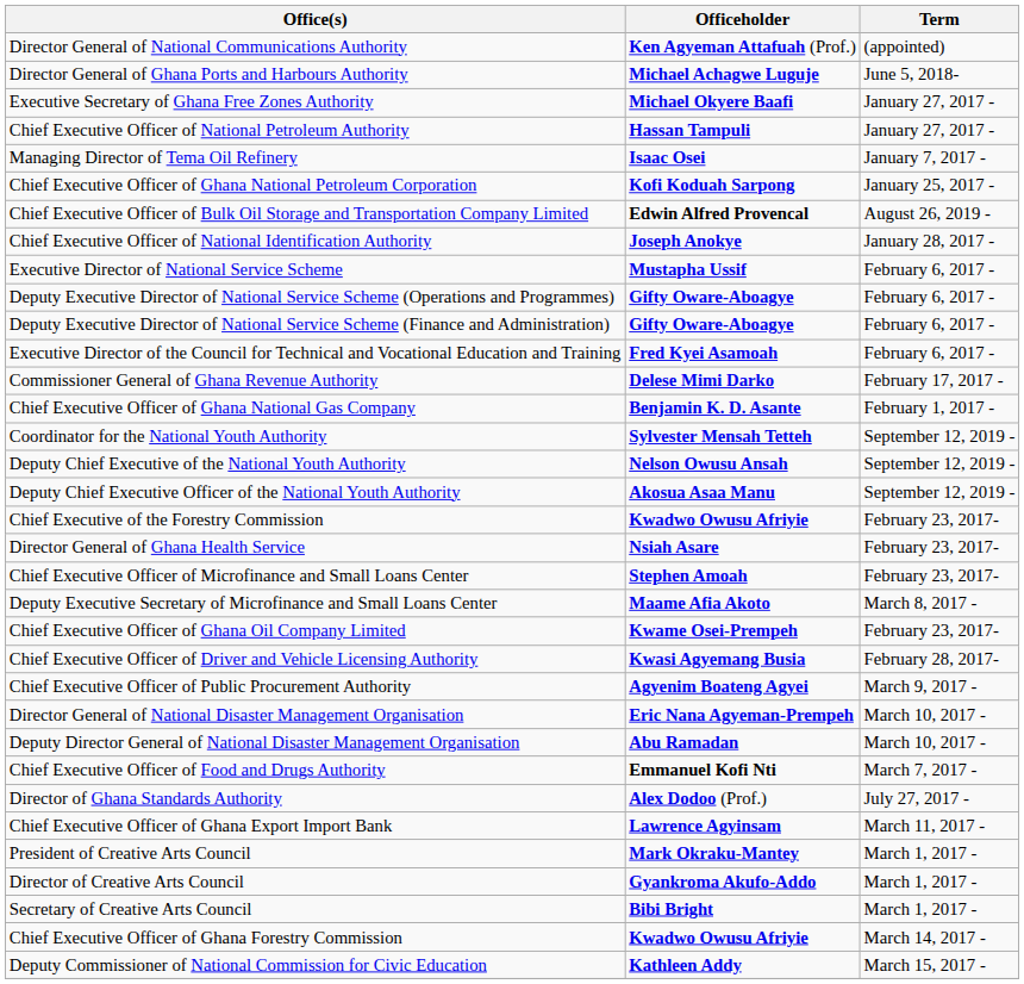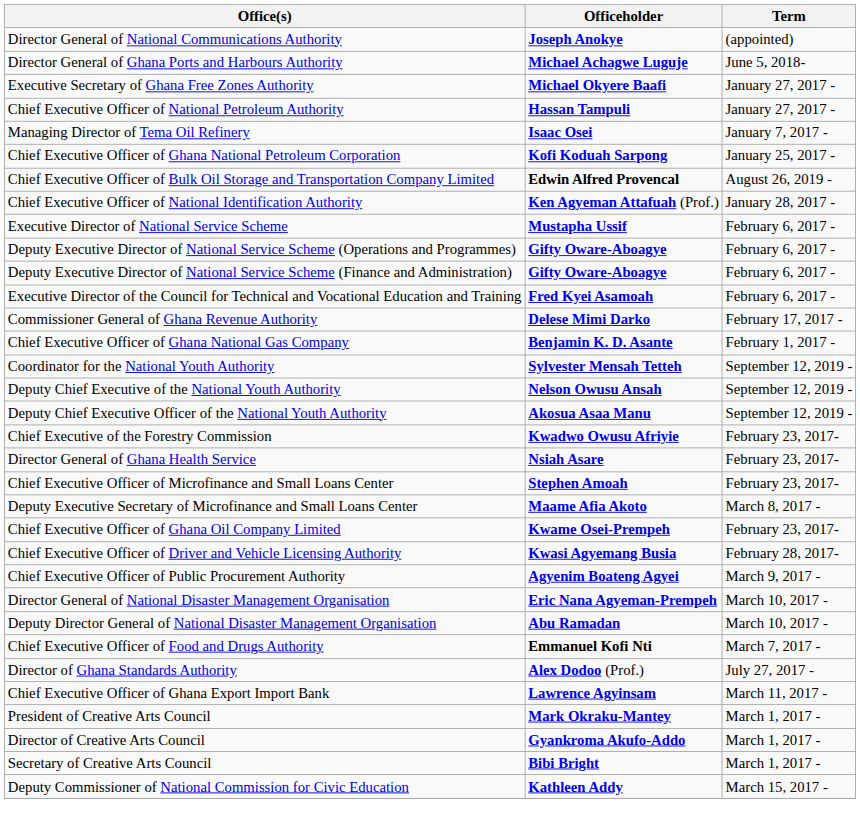 <table class="wikitable sortable">
 <tr>
 <th>Office(s)</th>
 <th>Officeholder</th>
 <th>Term</th>
 </tr>
 <tr>
 <td>Director General of <a href='#'>National Communications Authority</a></td>
-<td><strong><a href='#'>Ken Agyeman Attafuah</a></strong> (Prof.)</td>
+<td><strong><a href='#'>Joseph Anokye</a></strong></td>
 <td>(appointed)</td>
 </tr>
 <tr>
 <td>Director General of <a href='#'>Ghana Ports and Harbours Authority</a></td>
 <td><strong><a href='#'>Michael Achagwe Luguje</a></strong></td>
 <td>June 5, 2018-</td>
 </tr>
 <tr>
 <td>Executive Secretary of <a href='#'>Ghana Free Zones Authority</a></td>
 <td><strong><a href='#'>Michael Okyere Baafi</a></strong></td>
 <td>January 27, 2017 -</td>
 </tr>
 <tr>
 <td>Chief Executive Officer of <a href='#'>National Petroleum Authority</a></td>
 <td><strong><a href='#'>Hassan Tampuli</a></strong></td>
 <td>January 27, 2017 -</td>
 </tr>
 <tr>
 <td>Managing Director of <a href='#'>Tema Oil Refinery</a></td>
 <td><strong><a href='#'>Isaac Osei</a></strong></td>
 <td>January 7, 2017 -</td>
 </tr>
 <tr>
 <td>Chief Executive Officer of <a href='#'>Ghana National Petroleum Corporation</a></td>
 <td><strong><a href='#'>Kofi Koduah Sarpong</a></strong></td>
 <td>January 25, 2017 -</td>
 </tr>
 <tr>
 <td>Chief Executive Officer of <a href='#'>Bulk Oil Storage and Transportation Company Limited</a></td>
 <td><strong>Edwin Alfred Provencal</strong></td>
 <td>August 26, 2019 -</td>
 </tr>
 <tr>
 <td>Chief Executive Officer of <a href='#'>National Identification Authority</a></td>
-<td><strong><a href='#'>Joseph Anokye</a></strong></td>
+<td><strong><a href='#'>Ken Agyeman Attafuah</a></strong> (Prof.)</td>
 <td>January 28, 2017 -</td>
 </tr>
 <tr>
 <td>Executive Director of <a href='#'>National Service Scheme</a></td>
 <td><strong><a href='#'>Mustapha Ussif</a></strong></td>
 <td>February 6, 2017 -</td>
 </tr>
 <tr>
 <td>Deputy Executive Director of <a href='#'>National Service Scheme</a> (Operations and Programmes)</td>
 <td><strong><a href='#'>Gifty Oware-Aboagye</a></strong></td>
 <td>February 6, 2017 -</td>
 </tr>
 <tr>
 <td>Deputy Executive Director of <a href='#'>National Service Scheme</a> (Finance and Administration)</td>
 <td><strong><a href='#'>Gifty Oware-Aboagye</a></strong></td>
 <td>February 6, 2017 -</td>
 </tr>
 <tr>
 <td>Executive Director of the Council for Technical and Vocational Education and Training</td>
 <td><strong><a href='#'>Fred Kyei Asamoah</a></strong></td>
 <td>February 6, 2017 -</td>
 </tr>
 <tr>
 <td>Commissioner General of <a href='#'>Ghana Revenue Authority</a></td>
 <td><strong><a href='#'>Delese Mimi Darko</a></strong></td>
 <td>February 17, 2017 -</td>
 </tr>
 <tr>
 <td>Chief Executive Officer of <a href='#'>Ghana National Gas Company</a></td>
 <td><strong><a href='#'>Benjamin K. D. Asante</a></strong> </td>
 <td>February 1, 2017 -</td>
 </tr>
 <tr>
 <td>Coordinator for the <a href='#'>National Youth Authority</a></td>
 <td><strong><a href='#'>Sylvester Mensah Tetteh</a></strong></td>
 <td>September 12, 2019 -</td>
 </tr>
 <tr>
 <td>Deputy Chief Executive of the <a href='#'>National Youth Authority</a></td>
 <td><strong><a href='#'>Nelson Owusu Ansah</a></strong></td>
 <td>September 12, 2019 -</td>
 </tr>
 <tr>
 <td>Deputy Chief Executive Officer of the <a href='#'>National Youth Authority</a></td>
 <td><strong><a href='#'>Akosua Asaa Manu</a></strong></td>
 <td>September 12, 2019 -</td>
 </tr>
 <tr>
 <td>Chief Executive of the Forestry Commission</td>
 <td><strong><a href='#'>Kwadwo Owusu Afriyie</a></strong></td>
 <td>February 23, 2017-</td>
 </tr>
 <tr>
 <td>Director General of <a href='#'>Ghana Health Service</a></td>
 <td><strong><a href='#'>Nsiah Asare</a></strong></td>
 <td>February 23, 2017-</td>
 </tr>
 <tr>
 <td>Chief Executive Officer of Microfinance and Small Loans Center</td>
 <td><strong><a href='#'>Stephen Amoah</a></strong></td>
 <td>February 23, 2017-</td>
 </tr>
 <tr>
 <td>Deputy Executive Secretary of Microfinance and Small Loans Center</td>
 <td><strong><a href='#'>Maame Afia Akoto</a></strong></td>
 <td>March 8, 2017 -</td>
 </tr>
 <tr>
 <td>Chief Executive Officer of <a href='#'>Ghana Oil Company Limited</a></td>
 <td><strong><a href='#'>Kwame Osei-Prempeh</a></strong></td>
 <td>February 23, 2017-</td>
 </tr>
 <tr>
 <td>Chief Executive Officer of <a href='#'>Driver and Vehicle Licensing Authority</a></td>
 <td><strong><a href='#'>Kwasi Agyemang Busia</a></strong></td>
 <td>February 28, 2017-</td>
 </tr>
 <tr>
 <td>Chief Executive Officer of Public Procurement Authority</td>
 <td><strong><a href='#'>Agyenim Boateng Agyei</a></strong></td>
 <td>March 9, 2017 -</td>
 </tr>
 <tr>
 <td>Director General of <a href='#'>National Disaster Management Organisation</a></td>
 <td><strong><a href='#'>Eric Nana Agyeman-Prempeh</a></strong></td>
 <td>March 10, 2017 -</td>
 </tr>
 <tr>
 <td>Deputy Director General of <a href='#'>National Disaster Management Organisation</a></td>
 <td><strong><a href='#'>Abu Ramadan</a></strong></td>
 <td>March 10, 2017 -</td>
 </tr>
 <tr>
 <td>Chief Executive Officer of <a href='#'>Food and Drugs Authority</a></td>
 <td><strong>Emmanuel Kofi Nti</strong></td>
 <td>March 7, 2017 -</td>
 </tr>
 <tr>
 <td>Director of <a href='#'>Ghana Standards Authority</a> </td>
 <td><strong><a href='#'>Alex Dodoo</a></strong> (Prof.)</td>
 <td>July 27, 2017 -</td>
 </tr>
 <tr>
 <td>Chief Executive Officer of Ghana Export Import Bank</td>
 <td><strong><a href='#'>Lawrence Agyinsam</a></strong></td>
 <td>March 11, 2017 -</td>
 </tr>
 <tr>
 <td>President of Creative Arts Council</td>
 <td><strong><a href='#'>Mark Okraku-Mantey</a></strong></td>
 <td>March 1, 2017 -</td>
 </tr>
 <tr>
 <td>Director of Creative Arts Council</td>
 <td><strong><a href='#'>Gyankroma Akufo-Addo</a></strong></td>
 <td>March 1, 2017 -</td>
 </tr>
 <tr>
 <td>Secretary of Creative Arts Council</td>
 <td><strong><a href='#'>Bibi Bright</a></strong></td>
 <td>March 1, 2017 -</td>
 </tr>
 <tr>
-<td>Chief Executive Officer of Ghana Forestry Commission</td>
-<td><strong><a href='#'>Kwadwo Owusu Afriyie</a></strong></td>
-<td>March 14, 2017 -</td>
-</tr>
-<tr>
 <td>Deputy Commissioner of <a href='#'>National Commission for Civic Education</a></td>
 <td><strong><a href='#'>Kathleen Addy</a></strong></td>
 <td>March 15, 2017 -</td>
 </tr>
 <tr>
 </tr>
 </table>
